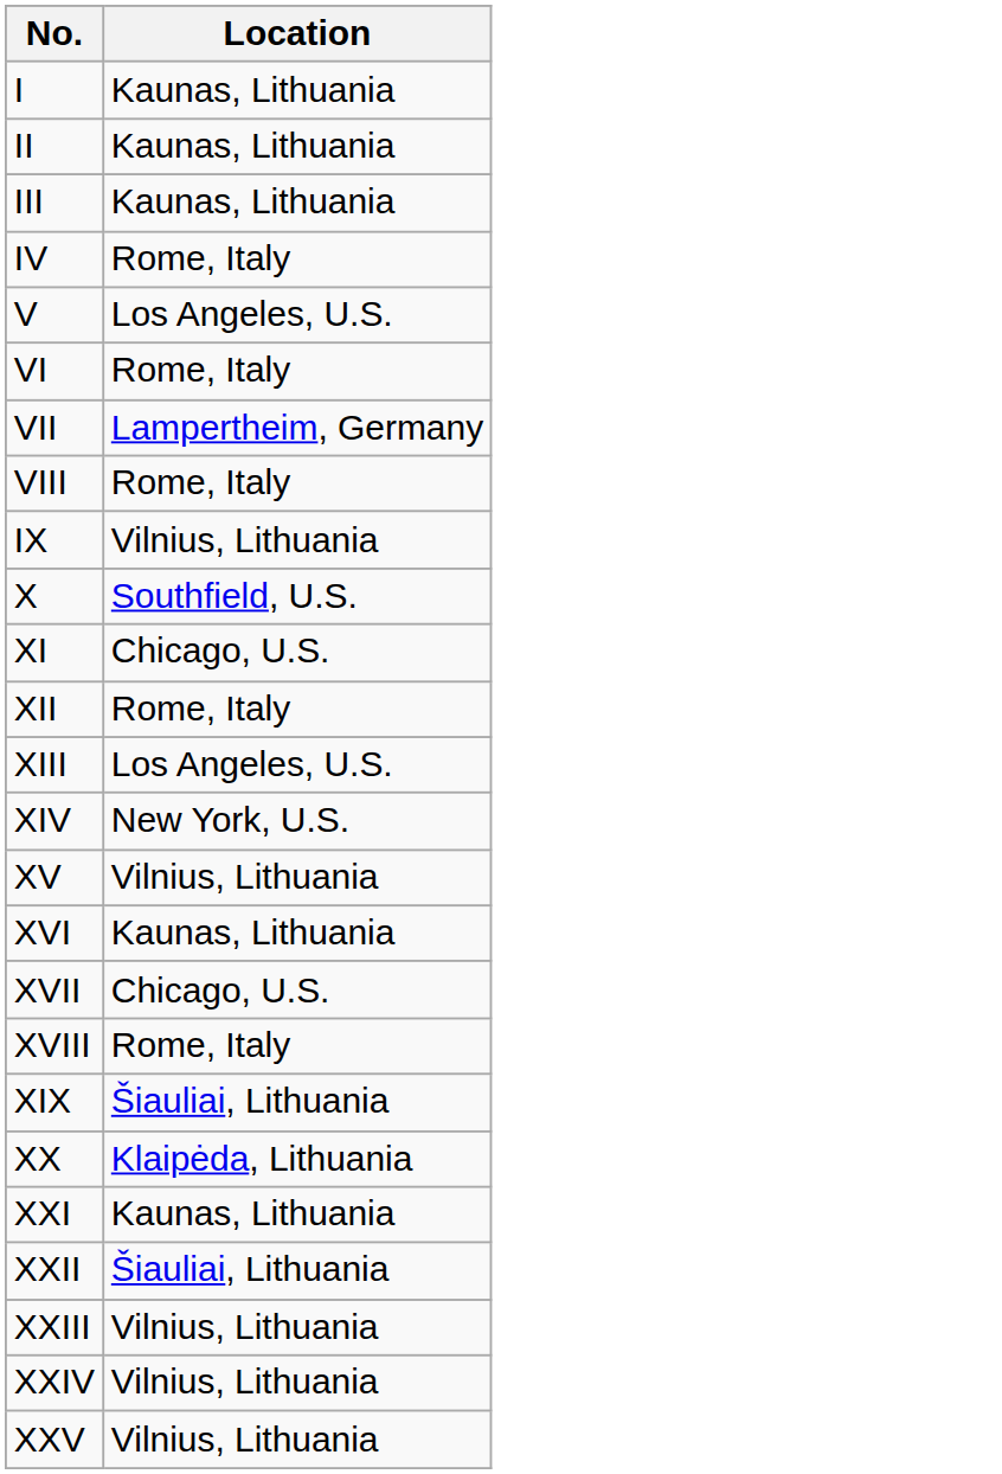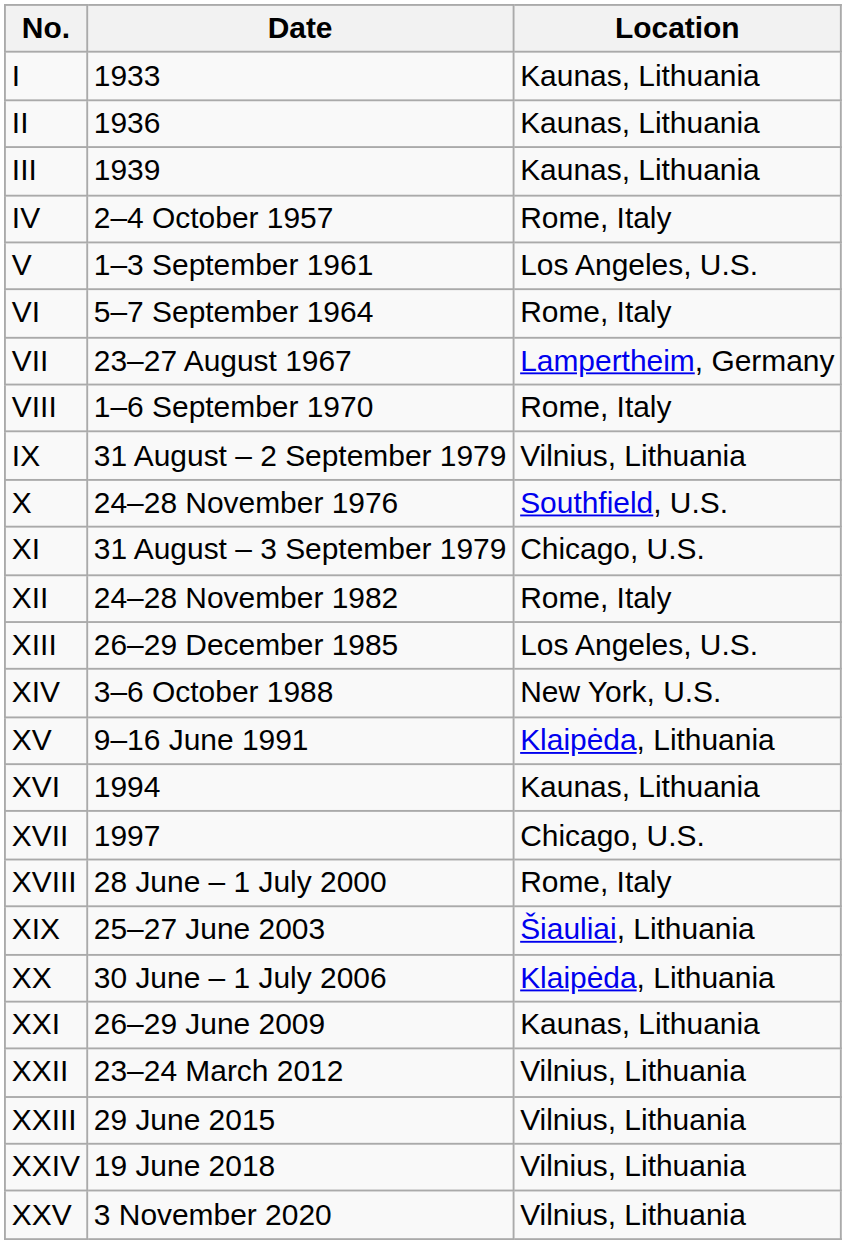 <table class=wikitable>
 <tr>
 <th>No.</th>
+<th>Date</th>
 <th>Location</th>
 </tr>
 <tr>
 <td>I</td>
+<td>1933</td>
 <td>Kaunas, Lithuania</td>
 </tr>
 <tr>
 <td>II</td>
+<td>1936</td>
 <td>Kaunas, Lithuania</td>
 </tr>
 <tr>
 <td>III</td>
+<td>1939</td>
 <td>Kaunas, Lithuania</td>
 </tr>
 <tr>
 <td>IV</td>
+<td>2–4 October 1957</td>
 <td>Rome, Italy</td>
 </tr>
 <tr>
 <td>V</td>
+<td>1–3 September 1961</td>
 <td>Los Angeles, U.S.</td>
 </tr>
 <tr>
 <td>VI</td>
+<td>5–7 September 1964</td>
 <td>Rome, Italy</td>
 </tr>
 <tr>
 <td>VII</td>
+<td>23–27 August 1967</td>
 <td><a href='#'>Lampertheim</a>, Germany</td>
 </tr>
 <tr>
 <td>VIII</td>
+<td>1–6 September 1970</td>
 <td>Rome, Italy</td>
 </tr>
 <tr>
 <td>IX</td>
+<td>31 August – 2 September 1979</td>
 <td>Vilnius, Lithuania</td>
 </tr>
 <tr>
 <td>X</td>
+<td>24–28 November 1976</td>
 <td><a href='#'>Southfield</a>, U.S.</td>
 </tr>
 <tr>
 <td>XI</td>
+<td>31 August – 3 September 1979</td>
 <td>Chicago, U.S.</td>
 </tr>
 <tr>
 <td>XII</td>
+<td>24–28 November 1982</td>
 <td>Rome, Italy</td>
 </tr>
 <tr>
 <td>XIII</td>
+<td>26–29 December 1985</td>
 <td>Los Angeles, U.S.</td>
 </tr>
 <tr>
 <td>XIV</td>
+<td>3–6 October 1988</td>
 <td>New York, U.S.</td>
 </tr>
 <tr>
 <td>XV</td>
-<td>Vilnius, Lithuania</td>
+<td>9–16 June 1991</td>
+<td><a href='#'>Klaipėda</a>, Lithuania</td>
 </tr>
 <tr>
 <td>XVI</td>
+<td>1994</td>
 <td>Kaunas, Lithuania</td>
 </tr>
 <tr>
 <td>XVII</td>
+<td>1997</td>
 <td>Chicago, U.S.</td>
 </tr>
 <tr>
 <td>XVIII</td>
+<td>28 June – 1 July 2000</td>
 <td>Rome, Italy</td>
 </tr>
 <tr>
 <td>XIX</td>
+<td>25–27 June 2003</td>
 <td><a href='#'>Šiauliai</a>, Lithuania</td>
 </tr>
 <tr>
 <td>XX</td>
+<td>30 June – 1 July 2006</td>
 <td><a href='#'>Klaipėda</a>, Lithuania</td>
 </tr>
 <tr>
 <td>XXI</td>
+<td>26–29 June 2009</td>
 <td>Kaunas, Lithuania</td>
 </tr>
 <tr>
 <td>XXII</td>
-<td><a href='#'>Šiauliai</a>, Lithuania</td>
+<td>23–24 March 2012</td>
+<td>Vilnius, Lithuania</td>
 </tr>
 <tr>
 <td>XXIII</td>
+<td>29 June 2015</td>
 <td>Vilnius, Lithuania</td>
 </tr>
 <tr>
 <td>XXIV</td>
+<td>19 June 2018</td>
 <td>Vilnius, Lithuania</td>
 </tr>
 <tr>
 <td>XXV</td>
+<td>3 November 2020</td>
 <td>Vilnius, Lithuania</td>
 </tr>
 </table>
